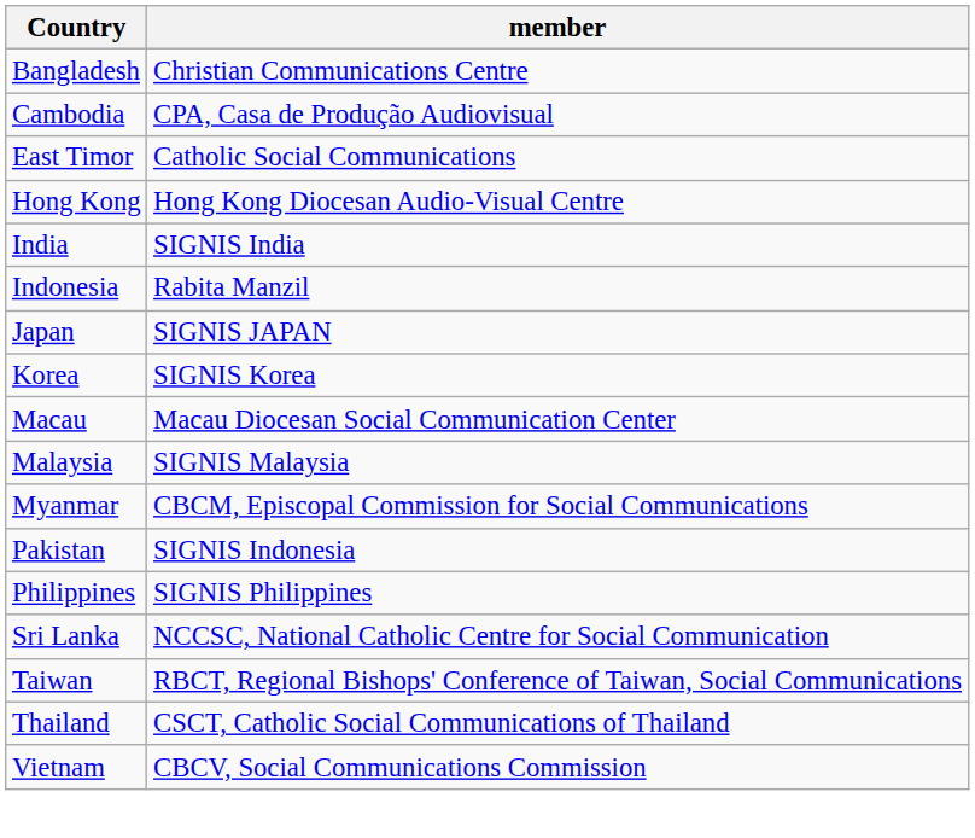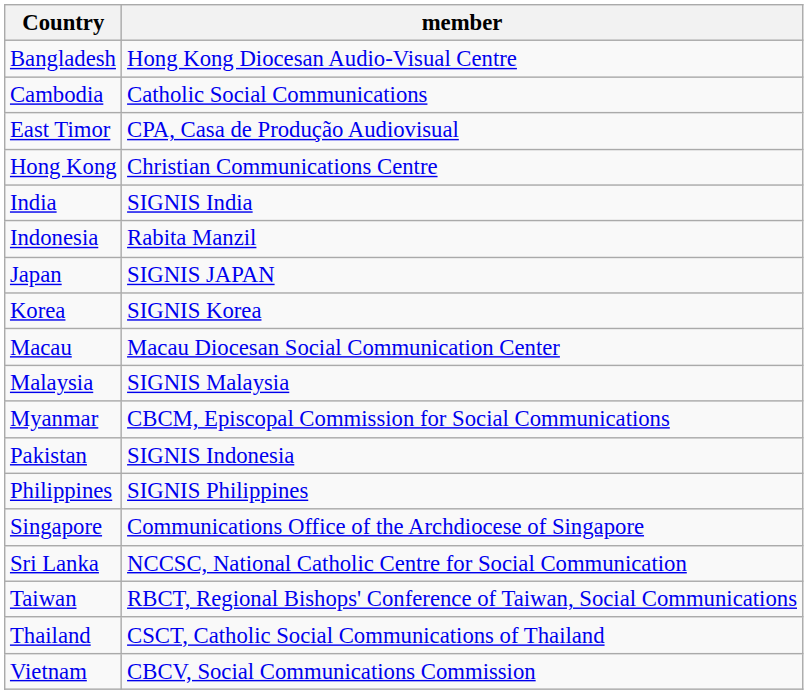 <table class="wikitable">
 <tr>
 <th>Country</th>
 <th>member</th>
 </tr>
 <tr>
 <td><a href='#'>Bangladesh</a></td>
-<td><a href='#'>Christian Communications Centre</a></td>
+<td><a href='#'>Hong Kong Diocesan Audio-Visual Centre</a></td>
 </tr>
 <tr>
 <td><a href='#'>Cambodia</a></td>
+<td><a href='#'>Catholic Social Communications</a></td>
+</tr>
+<tr>
+<td><a href='#'>East Timor</a></td>
 <td><a href='#'>CPA, Casa de Produção Audiovisual</a></td>
 </tr>
 <tr>
-<td><a href='#'>East Timor</a></td>
-<td><a href='#'>Catholic Social Communications</a></td>
-</tr>
-<tr>
 <td><a href='#'>Hong Kong</a></td>
-<td><a href='#'>Hong Kong Diocesan Audio-Visual Centre</a></td>
+<td><a href='#'>Christian Communications Centre</a></td>
 </tr>
 <tr>
 <td><a href='#'>India</a></td>
 <td><a href='#'>SIGNIS India</a></td>
 </tr>
 <tr>
 <td><a href='#'>Indonesia</a></td>
 <td><a href='#'>Rabita Manzil</a></td>
 </tr>
 <tr>
 <td><a href='#'>Japan</a></td>
 <td><a href='#'>SIGNIS JAPAN</a></td>
 </tr>
 <tr>
 <td><a href='#'>Korea</a></td>
 <td><a href='#'>SIGNIS Korea</a></td>
 </tr>
 <tr>
 <td><a href='#'>Macau</a></td>
 <td><a href='#'>Macau Diocesan Social Communication Center</a></td>
 </tr>
 <tr>
 <td><a href='#'>Malaysia</a></td>
 <td><a href='#'>SIGNIS Malaysia</a></td>
 </tr>
 <tr>
 <td><a href='#'>Myanmar</a></td>
 <td><a href='#'>CBCM, Episcopal Commission for Social Communications</a></td>
 </tr>
 <tr>
 <td><a href='#'>Pakistan</a></td>
 <td><a href='#'>SIGNIS Indonesia</a></td>
 </tr>
 <tr>
 <td><a href='#'>Philippines</a></td>
 <td><a href='#'>SIGNIS Philippines</a></td>
 </tr>
 <tr>
+<td><a href='#'>Singapore</a></td>
+<td><a href='#'>Communications Office of the Archdiocese of Singapore</a></td>
+</tr>
+<tr>
 <td><a href='#'>Sri Lanka</a></td>
 <td><a href='#'>NCCSC, National Catholic Centre for Social Communication</a></td>
 </tr>
 <tr>
 <td><a href='#'>Taiwan</a></td>
 <td><a href='#'>RBCT, Regional Bishops' Conference of Taiwan, Social Communications</a></td>
 </tr>
 <tr>
 <td><a href='#'>Thailand</a></td>
 <td><a href='#'>CSCT, Catholic Social Communications of Thailand</a></td>
 </tr>
 <tr>
 <td><a href='#'>Vietnam</a></td>
 <td><a href='#'>CBCV, Social Communications Commission</a></td>
 </tr>
 </table>
